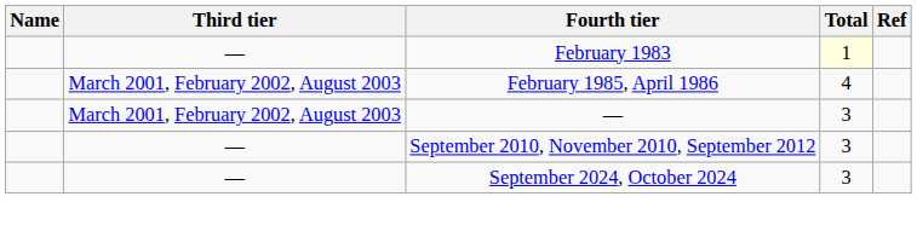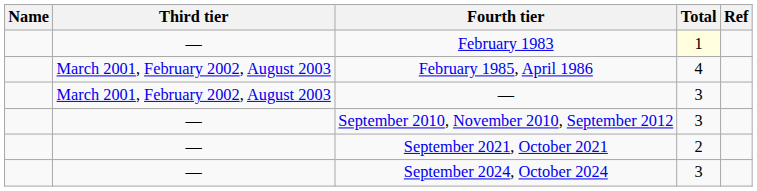 <table class="wikitable sortable" style="text-align: center">
 <tr>
 <th>Name</th>
 <th>Third tier</th>
 <th>Fourth tier</th>
 <th>Total</th>
 <th>Ref</th>
 </tr>
 <tr>
 <td style="text-align:left;"></td>
 <td>—</td>
 <td><a href='#'>February 1983</a></td>
 <td style="background: lightyellow;">1</td>
 <td></td>
 </tr>
 <tr>
 <td style="text-align:left;"></td>
 <td><a href='#'>March 2001</a>, <a href='#'>February 2002</a>, <a href='#'>August 2003</a></td>
 <td><a href='#'>February 1985</a>, <a href='#'>April 1986</a></td>
 <td>4</td>
 <td></td>
 </tr>
 <tr>
 <td style="text-align:left;"></td>
 <td><a href='#'>March 2001</a>, <a href='#'>February 2002</a>, <a href='#'>August 2003</a></td>
 <td>—</td>
 <td>3</td>
 <td></td>
 </tr>
 <tr>
 <td style="text-align:left;"></td>
 <td>—</td>
 <td><a href='#'>September 2010</a>, <a href='#'>November 2010</a>, <a href='#'>September 2012</a></td>
 <td>3</td>
 <td></td>
 </tr>
 <tr>
 <td style="text-align:left;"></td>
 <td>—</td>
+<td><a href='#'>September 2021</a>, <a href='#'>October 2021</a></td>
+<td>2</td>
+<td></td>
+</tr>
+<tr>
+<td style="text-align:left;"></td>
+<td>—</td>
 <td><a href='#'>September 2024</a>, <a href='#'>October 2024</a></td>
 <td>3</td>
 <td></td>
 </tr>
 </table>
